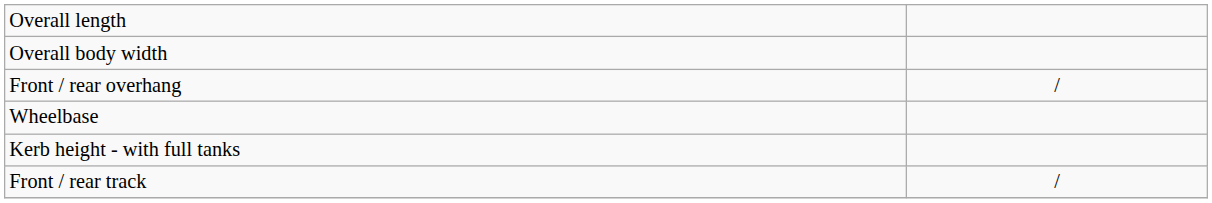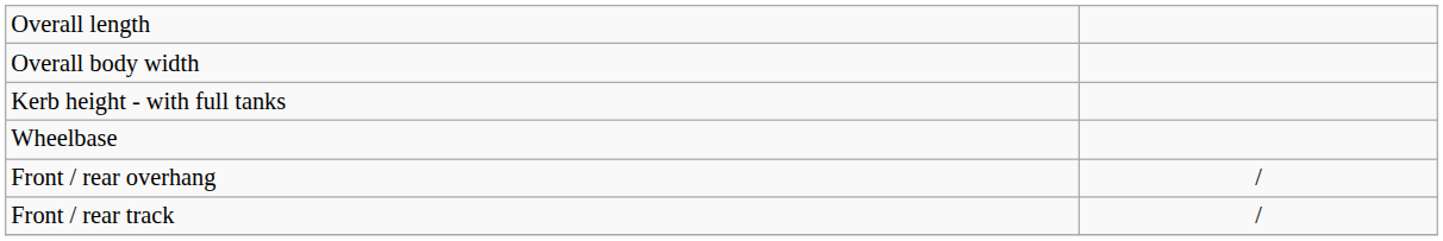 <table class="wikitable" width="75%">
 <tr>
 <td width="75%">Overall length</td>
 <td align="center"></td>
 </tr>
 <tr>
 <td width="75%">Overall body width</td>
 <td align="center"></td>
 </tr>
 <tr>
-<td width="75%">Front / rear overhang</td>
-<td align="center"> / </td>
+<td width="75%">Kerb height - with full tanks</td>
+<td align="center"></td>
 </tr>
 <tr>
 <td width="75%">Wheelbase</td>
 <td align="center"></td>
 </tr>
 <tr>
-<td width="75%">Kerb height - with full tanks</td>
-<td align="center"></td>
+<td width="75%">Front / rear overhang</td>
+<td align="center"> / </td>
 </tr>
 <tr>
 <td width="75%">Front / rear track</td>
 <td align="center"> / </td>
 </tr>
 <tr>
 </tr>
 </table>
